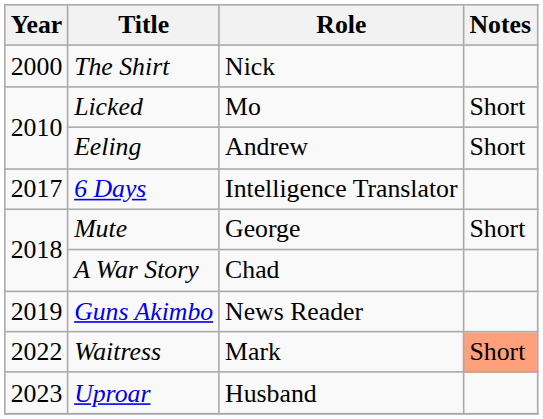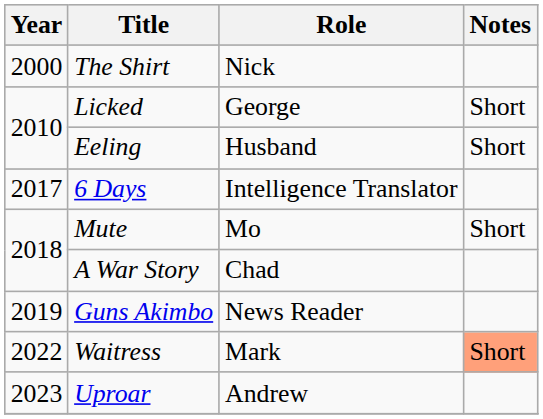 <table class="wikitable sortable">
 <tr>
 <th>Year</th>
 <th>Title</th>
 <th>Role</th>
 <th>Notes</th>
 </tr>
 <tr>
 <td>2000</td>
 <td><em>The Shirt</em></td>
 <td>Nick</td>
 <td></td>
 </tr>
 <tr>
 <td rowspan=2>2010</td>
 <td><em>Licked</em></td>
-<td>Mo</td>
+<td>George</td>
 <td>Short</td>
 </tr>
 <tr>
 <td><em>Eeling</em></td>
-<td>Andrew</td>
+<td>Husband</td>
 <td>Short</td>
 </tr>
 <tr>
 <td>2017</td>
 <td><em><a href='#'>6 Days</a></em></td>
 <td>Intelligence Translator</td>
 <td></td>
 </tr>
 <tr>
 <td rowspan=2>2018</td>
 <td><em>Mute</em></td>
-<td>George</td>
+<td>Mo</td>
 <td>Short</td>
 </tr>
 <tr>
 <td><em>A War Story</em></td>
 <td>Chad</td>
 <td></td>
 </tr>
 <tr>
 <td>2019</td>
 <td><em><a href='#'>Guns Akimbo</a></em></td>
 <td>News Reader</td>
 <td></td>
 </tr>
 <tr>
 <td>2022</td>
 <td><em>Waitress</em></td>
 <td>Mark</td>
 <td style="background: lightsalmon;">Short</td>
 </tr>
 <tr>
 <td>2023</td>
 <td><em><a href='#'>Uproar</a></em></td>
-<td>Husband</td>
+<td>Andrew</td>
 <td></td>
 </tr>
 <tr>
 </tr>
 </table>
